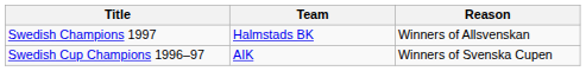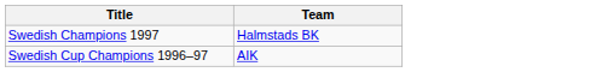 <table class="wikitable" style="text-align: left">
 <tr>
 <th style="width: 275px;">Title</th>
 <th style="width: 200px;">Team</th>
-<th style="width: 225px;">Reason</th>
 </tr>
 <tr>
 <td><a href='#'>Swedish Champions</a> 1997</td>
 <td><a href='#'>Halmstads BK</a></td>
-<td>Winners of Allsvenskan</td>
 </tr>
 <tr>
 <td><a href='#'>Swedish Cup Champions</a> 1996–97</td>
 <td><a href='#'>AIK</a></td>
-<td>Winners of Svenska Cupen</td>
 </tr>
 </table>
